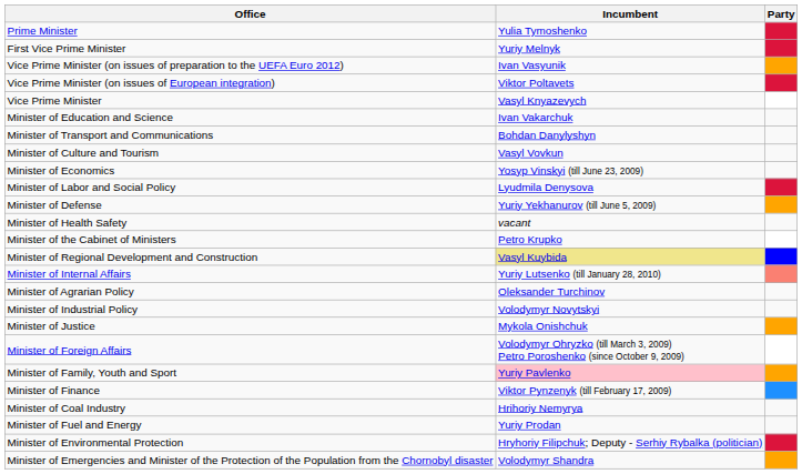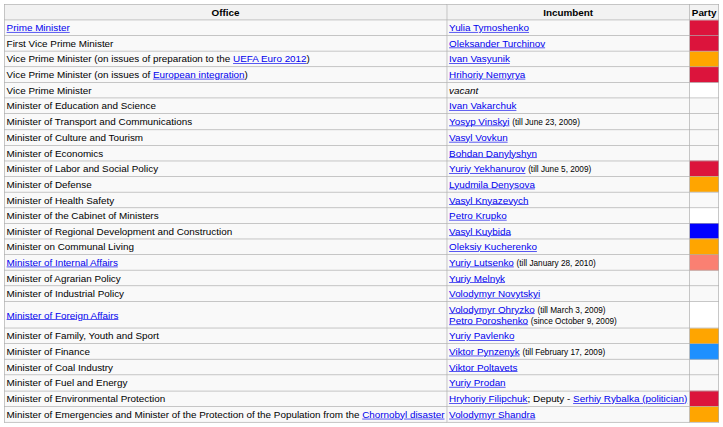 <table class="wikitable" style="font-size: 95%;">
 <tr>
 <th>Office</th>
 <th>Incumbent</th>
 <th>Party</th>
 </tr>
 <tr>
 <td><a href='#'>Prime Minister</a></td>
 <td><a href='#'>Yulia Tymoshenko</a></td>
 <td style="background:crimson"></td>
 </tr>
 <tr>
 <td>First Vice Prime Minister</td>
-<td><a href='#'>Yuriy Melnyk</a></td>
+<td><a href='#'>Oleksander Turchinov</a></td>
 <td style="background:crimson"></td>
 </tr>
 <tr>
 <td>Vice Prime Minister (on issues of preparation to the <a href='#'>UEFA Euro 2012</a>)</td>
 <td><a href='#'>Ivan Vasyunik</a></td>
 <td style="background:orange"></td>
 </tr>
 <tr>
 <td>Vice Prime Minister (on issues of <a href='#'>European integration</a>)</td>
-<td><a href='#'>Viktor Poltavets</a></td>
+<td><a href='#'>Hrihoriy Nemyrya</a></td>
 <td style="background:crimson"></td>
 </tr>
 <tr>
 <td>Vice Prime Minister</td>
-<td><a href='#'>Vasyl Knyazevych</a></td>
+<td><em>vacant</em></td>
 <td style="background:white"></td>
 </tr>
 <tr>
 <td>Minister of Education and Science</td>
 <td><a href='#'>Ivan Vakarchuk</a></td>
 <td></td>
 </tr>
 <tr>
 <td>Minister of Transport and Communications</td>
-<td><a href='#'>Bohdan Danylyshyn</a></td>
+<td><a href='#'>Yosyp Vinskyi</a> <small>(till June 23, 2009)</small></td>
 <td></td>
 </tr>
 <tr>
 <td>Minister of Culture and Tourism</td>
 <td><a href='#'>Vasyl Vovkun</a></td>
 <td></td>
 </tr>
 <tr>
 <td>Minister of Economics</td>
-<td><a href='#'>Yosyp Vinskyi</a> <small>(till June 23, 2009)</small></td>
+<td><a href='#'>Bohdan Danylyshyn</a></td>
 <td></td>
 </tr>
 <tr>
 <td>Minister of Labor and Social Policy</td>
-<td><a href='#'>Lyudmila Denysova</a></td>
+<td><a href='#'>Yuriy Yekhanurov</a> <small>(till June 5, 2009)</small></td>
 <td style="background:crimson"></td>
 </tr>
 <tr>
 <td>Minister of Defense</td>
-<td><a href='#'>Yuriy Yekhanurov</a> <small>(till June 5, 2009)</small></td>
+<td><a href='#'>Lyudmila Denysova</a></td>
 <td style="background:orange"></td>
 </tr>
 <tr>
 <td>Minister of Health Safety</td>
-<td><em>vacant</em></td>
+<td><a href='#'>Vasyl Knyazevych</a></td>
 <td></td>
 </tr>
 <tr>
 <td>Minister of the Cabinet of Ministers</td>
 <td><a href='#'>Petro Krupko</a></td>
 <td style="background:white"></td>
 </tr>
 <tr>
 <td>Minister of Regional Development and Construction</td>
-<td style="background: khaki;"><a href='#'>Vasyl Kuybida</a></td>
+<td><a href='#'>Vasyl Kuybida</a></td>
 <td style="background:blue"></td>
+</tr>
+<tr>
+<td>Minister on Communal Living</td>
+<td><a href='#'>Oleksiy Kucherenko</a></td>
+<td style="background:orange"></td>
 </tr>
 <tr>
 <td><a href='#'>Minister of Internal Affairs</a></td>
 <td><a href='#'>Yuriy Lutsenko</a> <small>(till January 28, 2010)</small></td>
 <td style="background:salmon"></td>
 </tr>
 <tr>
 <td>Minister of Agrarian Policy</td>
-<td><a href='#'>Oleksander Turchinov</a></td>
+<td><a href='#'>Yuriy Melnyk</a></td>
 <td></td>
 </tr>
 <tr>
 <td>Minister of Industrial Policy</td>
 <td><a href='#'>Volodymyr Novytskyi</a></td>
 <td></td>
 </tr>
 <tr>
-<td>Minister of Justice</td>
-<td><a href='#'>Mykola Onishchuk</a></td>
-<td style="background:orange"></td>
-</tr>
-<tr>
 <td><a href='#'>Minister of Foreign Affairs</a></td>
 <td><a href='#'>Volodymyr Ohryzko</a> <small>(till March 3, 2009)</small><br><a href='#'>Petro Poroshenko</a> <small>(since October 9, 2009)</small></td>
 <td style="background:white"></td>
 </tr>
 <tr>
 <td>Minister of Family, Youth and Sport</td>
-<td style="background: pink;"><a href='#'>Yuriy Pavlenko</a></td>
+<td><a href='#'>Yuriy Pavlenko</a></td>
 <td style="background:orange"></td>
 </tr>
 <tr>
 <td>Minister of Finance</td>
 <td><a href='#'>Viktor Pynzenyk</a> <small>(till February 17, 2009)</small></td>
 <td style="background:dodgerblue"></td>
 </tr>
 <tr>
 <td>Minister of Coal Industry</td>
-<td><a href='#'>Hrihoriy Nemyrya</a></td>
+<td><a href='#'>Viktor Poltavets</a></td>
 <td></td>
 </tr>
 <tr>
 <td>Minister of Fuel and Energy</td>
 <td><a href='#'>Yuriy Prodan</a></td>
 <td></td>
 </tr>
 <tr>
 <td>Minister of Environmental Protection</td>
 <td><a href='#'>Hryhoriy Filipchuk</a>; Deputy - <a href='#'>Serhiy Rybalka (politician)</a></td>
 <td style="background:crimson"></td>
 </tr>
 <tr>
 <td>Minister of Emergencies and Minister of the Protection of the Population from the <a href='#'>Chornobyl disaster</a></td>
 <td><a href='#'>Volodymyr Shandra</a></td>
 <td style="background:orange"></td>
 </tr>
 </table>
